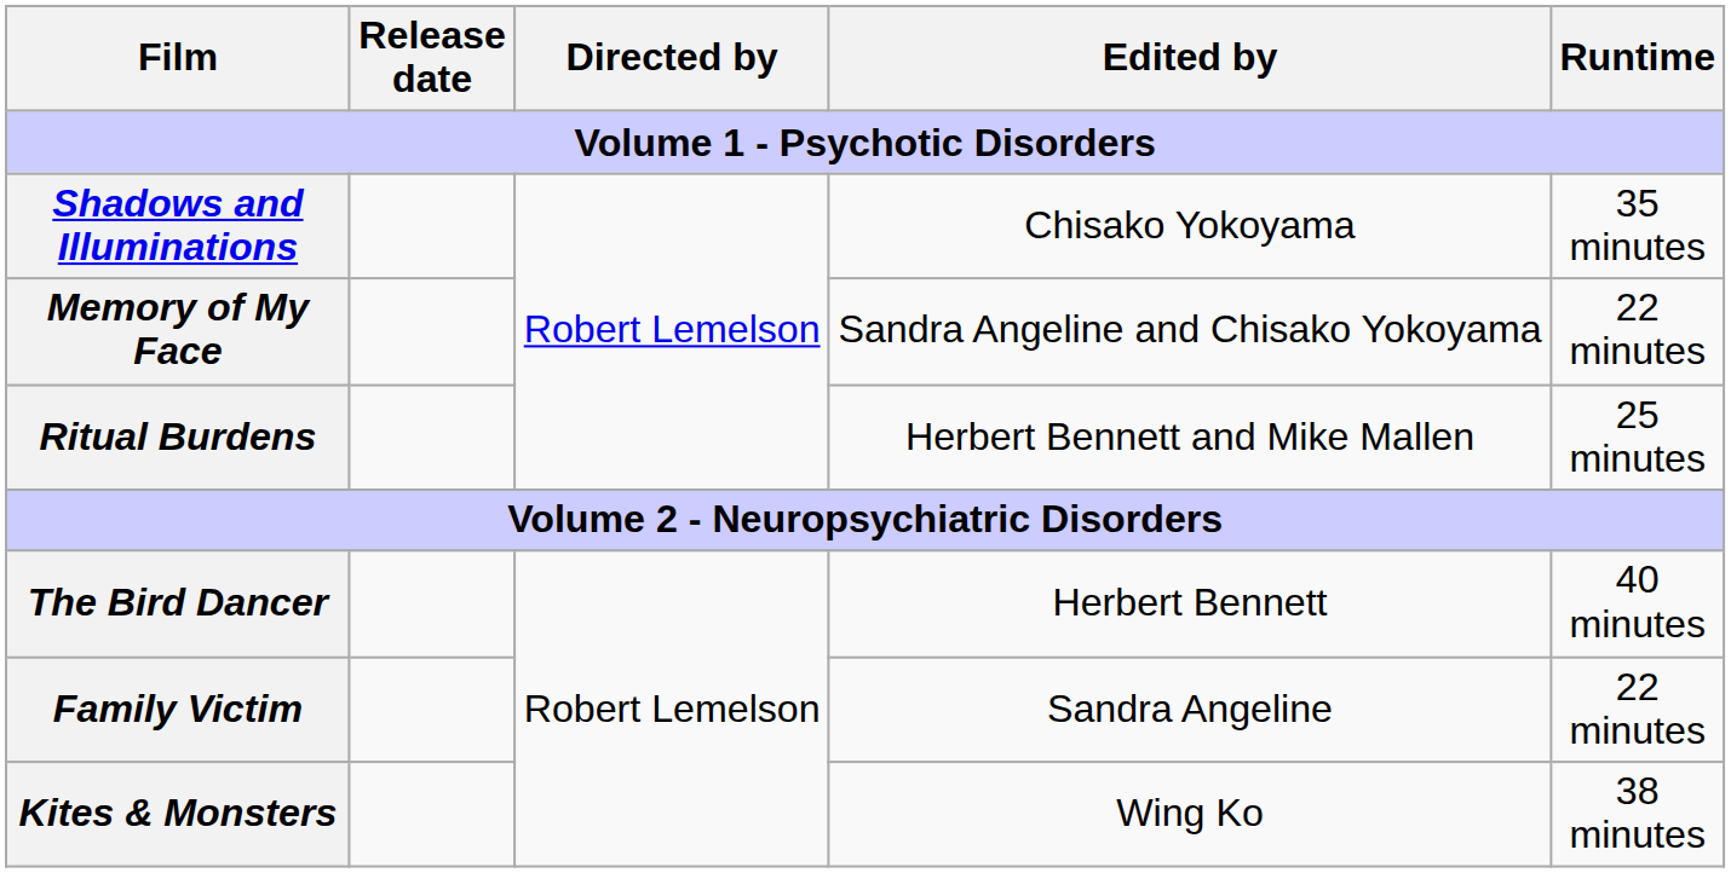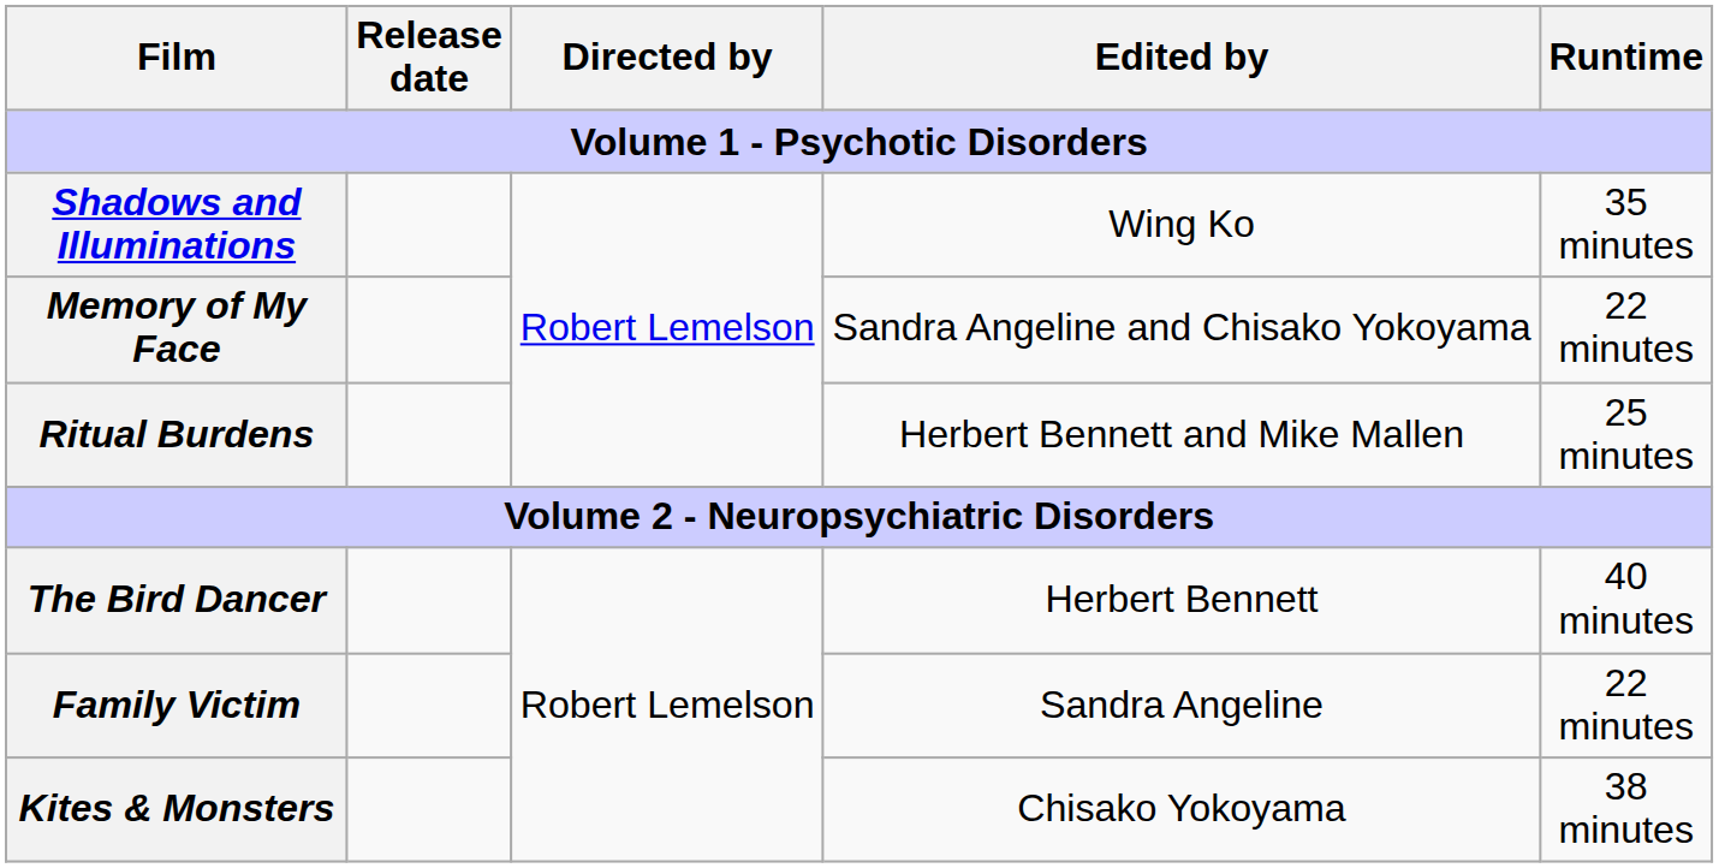 <table class="wikitable plainrowheaders" style="text-align:center; margin=auto; width:80%;">
 <tr>
 <th style="width:20%">Film</th>
 <th style="width:8%">Release date</th>
 <th>Directed by</th>
 <th>Edited by</th>
 <th style="width:10%">Runtime</th>
 </tr>
 <tr>
 <th colspan="5" style="background-color:#ccccff;">Volume 1 - Psychotic Disorders</th>
 </tr>
 <tr>
 <th scope="row"><em><a href='#'>Shadows and Illuminations</a></em></th>
 <td style="text-align:left"></td>
 <td rowspan="3"><a href='#'>Robert Lemelson</a></td>
-<td>Chisako Yokoyama</td>
+<td>Wing Ko</td>
 <td>35 minutes</td>
 </tr>
 <tr>
 <th scope="row"><em> Memory of My Face</em></th>
 <td style="text-align:left"></td>
 <td>Sandra Angeline and Chisako Yokoyama</td>
 <td>22 minutes</td>
 </tr>
 <tr>
 <th scope="row"><em>Ritual Burdens</em></th>
 <td style="text-align:left"></td>
 <td>Herbert Bennett and Mike Mallen</td>
 <td>25 minutes</td>
 </tr>
 <tr>
 <th colspan="5" style="background-color:#ccccff;">Volume 2 - Neuropsychiatric Disorders</th>
 </tr>
 <tr>
 <th scope="row"><em>The Bird Dancer</em></th>
 <td style="text-align:left"></td>
 <td rowspan="3">Robert Lemelson</td>
 <td>Herbert Bennett</td>
 <td>40 minutes</td>
 </tr>
 <tr>
 <th scope="row"><em>Family Victim</em></th>
 <td style="text-align:left"></td>
 <td>Sandra Angeline</td>
 <td>22 minutes</td>
 </tr>
 <tr>
 <th scope="row"><em>Kites & Monsters</em></th>
 <td style="text-align:left"></td>
-<td>Wing Ko</td>
+<td>Chisako Yokoyama</td>
 <td>38 minutes</td>
 </tr>
 </table>
